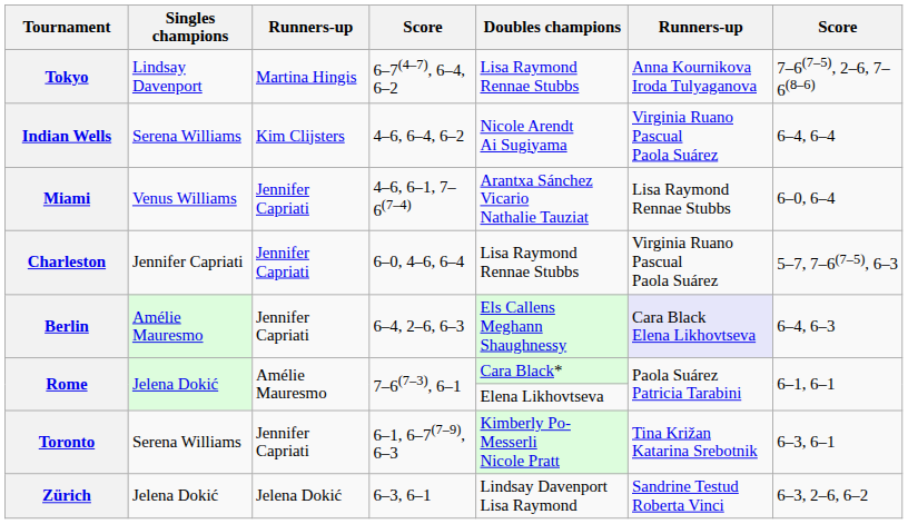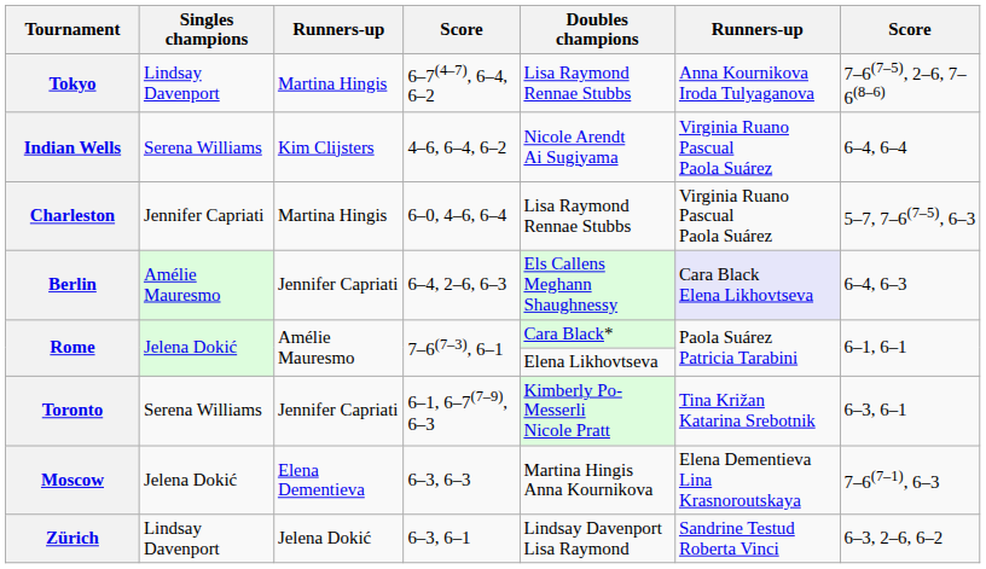 <table class="wikitable plainrowheaders">
 <tr>
 <th scope="col" style="min-width:7em">Tournament</th>
 <th scope="col">Singles champions</th>
 <th scope="col">Runners-up</th>
 <th scope="col">Score</th>
 <th scope="col">Doubles champions</th>
 <th scope="col">Runners-up</th>
 <th scope="col">Score</th>
 </tr>
 <tr>
 <th scope="row"><strong><a href='#'>Tokyo</a></strong><br></th>
 <td> <a href='#'>Lindsay Davenport</a></td>
 <td> <a href='#'>Martina Hingis</a></td>
 <td>6–7<sup>(4–7)</sup>, 6–4, 6–2</td>
 <td> <a href='#'>Lisa Raymond</a> <br>  <a href='#'>Rennae Stubbs</a></td>
 <td> <a href='#'>Anna Kournikova</a> <br>  <a href='#'>Iroda Tulyaganova</a></td>
 <td>7–6<sup>(7–5)</sup>, 2–6, 7–6<sup>(8–6)</sup></td>
 </tr>
 <tr>
 <th scope="row"><strong><a href='#'>Indian Wells</a></strong><br></th>
 <td> <a href='#'>Serena Williams</a></td>
 <td> <a href='#'>Kim Clijsters</a></td>
 <td>4–6, 6–4, 6–2</td>
 <td> <a href='#'>Nicole Arendt</a> <br>  <a href='#'>Ai Sugiyama</a></td>
 <td> <a href='#'>Virginia Ruano Pascual</a> <br>  <a href='#'>Paola Suárez</a></td>
 <td>6–4, 6–4</td>
 </tr>
 <tr>
-<th scope="row"><strong><a href='#'>Miami</a></strong><br></th>
-<td> <a href='#'>Venus Williams</a></td>
-<td> <a href='#'>Jennifer Capriati</a></td>
-<td>4–6, 6–1, 7–6<sup>(7–4)</sup></td>
-<td> <a href='#'>Arantxa Sánchez Vicario</a> <br>  <a href='#'>Nathalie Tauziat</a></td>
-<td> Lisa Raymond <br>  Rennae Stubbs</td>
-<td>6–0, 6–4</td>
-</tr>
-<tr>
 <th scope="row"><strong><a href='#'>Charleston</a></strong><br></th>
 <td> Jennifer Capriati</td>
-<td> <a href='#'>Jennifer Capriati</a></td>
+<td> Martina Hingis</td>
 <td>6–0, 4–6, 6–4</td>
 <td> Lisa Raymond <br>  Rennae Stubbs</td>
 <td> Virginia Ruano Pascual <br>  Paola Suárez</td>
 <td>5–7, 7–6<sup>(7–5)</sup>, 6–3</td>
 </tr>
 <tr>
 <th scope="row"><strong><a href='#'>Berlin</a></strong><br></th>
 <td style="background:#ddfddd"> <a href='#'>Amélie Mauresmo</a></td>
 <td> Jennifer Capriati</td>
 <td>6–4, 2–6, 6–3</td>
 <td style="background:#ddfddd"> <a href='#'>Els Callens</a> <br>  <a href='#'>Meghann Shaughnessy</a></td>
 <td style="background: lavender;"> Cara Black <br>  <a href='#'>Elena Likhovtseva</a></td>
 <td>6–4, 6–3</td>
 </tr>
 <tr>
 <th scope="row" rowspan=2><strong><a href='#'>Rome</a></strong><br></th>
 <td rowspan="2" style="background:#ddfddd"> <a href='#'>Jelena Dokić</a></td>
 <td rowspan="2"> Amélie Mauresmo</td>
 <td rowspan="2">7–6<sup>(7–3)</sup>, 6–1</td>
 <td style="background:#ddfddd"> <a href='#'>Cara Black</a>*</td>
 <td rowspan="2"> Paola Suárez <br>  <a href='#'>Patricia Tarabini</a></td>
 <td rowspan="2">6–1, 6–1</td>
 </tr>
 <tr>
 <td> Elena Likhovtseva</td>
 </tr>
 <tr>
 <th scope="row"><strong><a href='#'>Toronto</a></strong><br></th>
 <td> Serena Williams</td>
 <td> Jennifer Capriati</td>
 <td>6–1, 6–7<sup>(7–9)</sup>, 6–3</td>
 <td style="background:#ddfddd"> <a href='#'>Kimberly Po-Messerli</a> <br>  <a href='#'>Nicole Pratt</a></td>
 <td> <a href='#'>Tina Križan</a> <br>  <a href='#'>Katarina Srebotnik</a></td>
 <td>6–3, 6–1</td>
 </tr>
 <tr>
+<th scope="row"><strong><a href='#'>Moscow</a></strong><br></th>
+<td> Jelena Dokić</td>
+<td> <a href='#'>Elena Dementieva</a></td>
+<td>6–3, 6–3</td>
+<td> Martina Hingis <br>  Anna Kournikova</td>
+<td> Elena Dementieva <br>  <a href='#'>Lina Krasnoroutskaya</a></td>
+<td>7–6<sup>(7–1)</sup>, 6–3</td>
+</tr>
+<tr>
 <th scope="row"><strong><a href='#'>Zürich</a></strong><br></th>
-<td> Jelena Dokić</td>
+<td> Lindsay Davenport</td>
 <td> Jelena Dokić</td>
 <td>6–3, 6–1</td>
 <td> Lindsay Davenport <br>  Lisa Raymond</td>
 <td> <a href='#'>Sandrine Testud</a> <br>  <a href='#'>Roberta Vinci</a></td>
 <td>6–3, 2–6, 6–2</td>
 </tr>
 </table>
